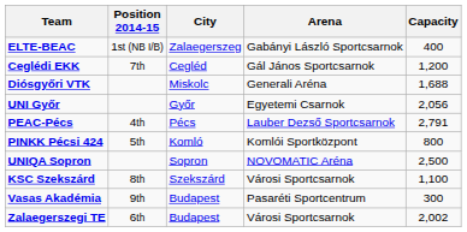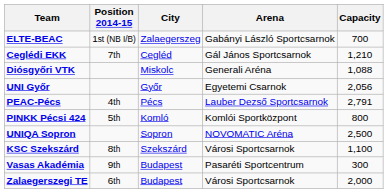 <table class="wikitable sortable">
 <tr>
 <th>Team</th>
 <th>Position<br><a href='#'>2014-15</a></th>
 <th>City</th>
 <th>Arena</th>
 <th>Capacity</th>
 </tr>
 <tr>
 <td><strong><a href='#'>ELTE-BEAC</a></strong></td>
 <td style="text-align:center;">1<small>st (NB I/B)</small></td>
 <td><a href='#'>Zalaegerszeg</a></td>
 <td>Gabányi László Sportcsarnok</td>
-<td align="center">400</td>
+<td align="center">700</td>
 </tr>
 <tr>
 <td><strong><a href='#'>Ceglédi EKK</a></strong></td>
 <td style="text-align:center;">7<small>th</small></td>
 <td><a href='#'>Cegléd</a></td>
 <td>Gál János Sportcsarnok</td>
-<td align="center">1,200</td>
+<td align="center">1,210</td>
 </tr>
 <tr>
 <td><strong><a href='#'>Diósgyőri VTK</a></strong></td>
 <td></td>
 <td><a href='#'>Miskolc</a></td>
 <td>Generali Aréna</td>
-<td align="center">1,688</td>
+<td align="center">1,088</td>
 </tr>
 <tr>
 <td><strong><a href='#'>UNI Győr</a></strong></td>
 <td></td>
 <td><a href='#'>Győr</a></td>
 <td>Egyetemi Csarnok</td>
 <td align="center">2,056</td>
 </tr>
 <tr>
 <td><strong><a href='#'>PEAC-Pécs</a></strong></td>
 <td style="text-align:center;">4<small>th</small></td>
 <td><a href='#'>Pécs</a></td>
 <td><a href='#'>Lauber Dezső Sportcsarnok</a></td>
 <td align="center">2,791</td>
 </tr>
 <tr>
 <td><strong><a href='#'>PINKK Pécsi 424</a></strong></td>
 <td style="text-align:center;">5<small>th</small></td>
 <td><a href='#'>Komló</a></td>
 <td>Komlói Sportközpont</td>
 <td align="center">800</td>
 </tr>
 <tr>
 <td><strong><a href='#'>UNIQA Sopron</a></strong></td>
 <td></td>
 <td><a href='#'>Sopron</a></td>
 <td><a href='#'>NOVOMATIC Aréna</a></td>
 <td align="center">2,500</td>
 </tr>
 <tr>
 <td><strong><a href='#'>KSC Szekszárd</a></strong></td>
 <td style="text-align:center;">8<small>th</small></td>
 <td><a href='#'>Szekszárd</a></td>
 <td>Városi Sportcsarnok</td>
 <td align="center">1,100</td>
 </tr>
 <tr>
 <td><strong><a href='#'>Vasas Akadémia</a></strong></td>
 <td style="text-align:center;">9<small>th</small></td>
 <td><a href='#'>Budapest</a></td>
 <td>Pasaréti Sportcentrum</td>
 <td align="center">300</td>
 </tr>
 <tr>
 <td><strong><a href='#'>Zalaegerszegi TE</a></strong></td>
 <td style="text-align:center;">6<small>th</small></td>
 <td><a href='#'>Budapest</a></td>
 <td>Városi Sportcsarnok</td>
-<td align="center">2,002</td>
+<td align="center">2,000</td>
 </tr>
 </table>
